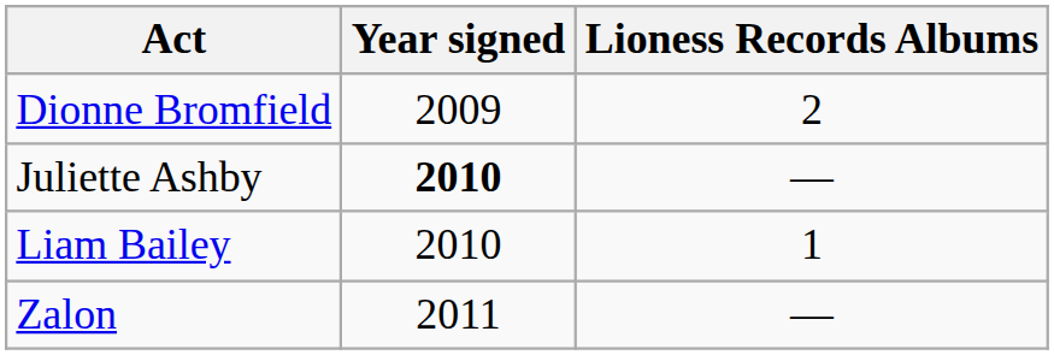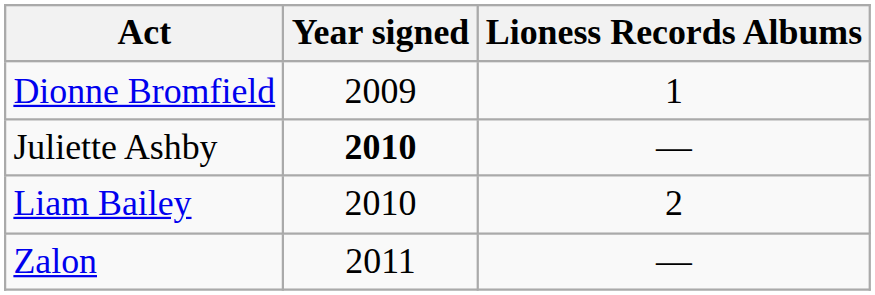 <table class="wikitable">
 <tr style="background:#ccc;">
 <th>Act</th>
 <th>Year signed</th>
 <th>Lioness Records Albums</th>
 </tr>
 <tr>
 <td><a href='#'>Dionne Bromfield</a></td>
 <td style="text-align:center;">2009</td>
-<td style="text-align:center;">2</td>
+<td style="text-align:center;">1</td>
 </tr>
 <tr>
 <td>Juliette Ashby</td>
 <td style="text-align:center;"><strong>2010</strong></td>
 <td style="text-align:center;">—</td>
 </tr>
 <tr>
 <td><a href='#'>Liam Bailey</a></td>
 <td style="text-align:center;">2010</td>
-<td style="text-align:center;">1</td>
+<td style="text-align:center;">2</td>
 </tr>
 <tr>
 <td><a href='#'>Zalon</a></td>
 <td style="text-align:center;">2011</td>
 <td style="text-align:center;">—</td>
 </tr>
 </table>
